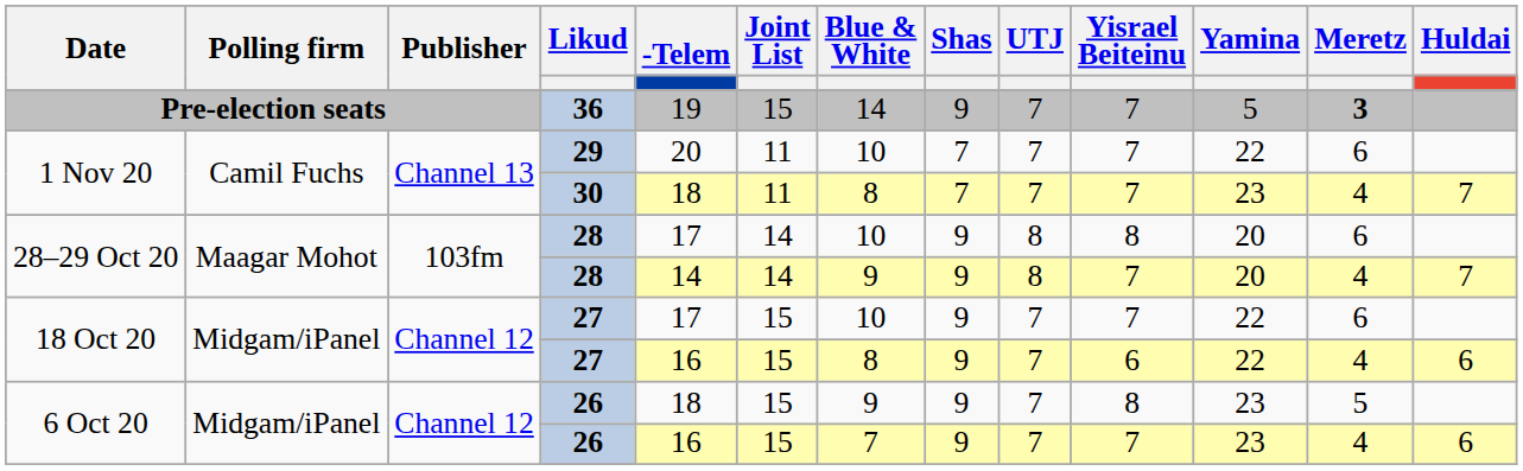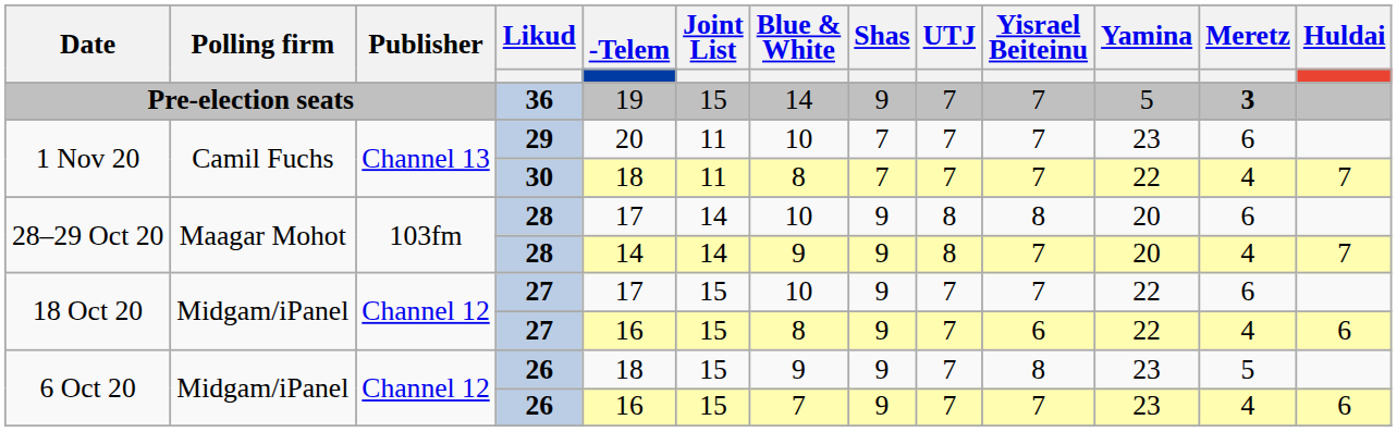 <table class="wikitable sortable" style=text-align:center;font-size:90%;line-height:13px>
 <tr>
 <th rowspan=2>Date</th>
 <th rowspan=2>Polling firm</th>
 <th rowspan=2>Publisher</th>
 <th><a href='#'>Likud</a></th>
 <th><a href='#'><br>-Telem</a></th>
 <th><a href='#'>Joint<br>List</a></th>
 <th><a href='#'>Blue &<br>White</a></th>
 <th><a href='#'>Shas</a></th>
 <th><a href='#'>UTJ</a></th>
 <th><a href='#'>Yisrael<br>Beiteinu</a></th>
 <th><a href='#'>Yamina</a></th>
 <th><a href='#'>Meretz</a></th>
 <th><a href='#'>Huldai</a></th>
 </tr>
 <tr>
 <th style=background:></th>
 <th style=background:#003BA3></th>
 <th style=background:></th>
 <th style=background:></th>
 <th style=background:></th>
 <th style=background:></th>
 <th style=background:></th>
 <th style=background:></th>
 <th style=background:></th>
 <th style=background:#EB4331></th>
 </tr>
 <tr style=background:silver>
 <td colspan=3><strong>Pre-election seats</strong></td>
 <td style=background:#BBCDE4><strong>36</strong>	</td>
 <td>19					</td>
 <td>15					</td>
 <td>14					</td>
 <td>9					</td>
 <td>7					</td>
 <td>7					</td>
 <td>5					</td>
 <td><strong>3					</strong></td>
 <td>				</td>
 </tr>
 <tr>
 <td rowspan=2 data-sort-value=2020-11-01>1 Nov 20</td>
 <td rowspan=2>Camil Fuchs</td>
 <td rowspan=2><a href='#'>Channel 13</a></td>
 <td style=background:#BBCDE4><strong>29</strong>	</td>
 <td>20					</td>
 <td>11					</td>
 <td>10					</td>
 <td>7					</td>
 <td>7					</td>
 <td>7					</td>
-<td>22					</td>
+<td>23					</td>
 <td>6					</td>
 <td>				</td>
 </tr>
 <tr style=background:#fffdb0>
 <td style=background:#BBCDE4><strong>30</strong>	</td>
 <td>18					</td>
 <td>11					</td>
 <td>8					</td>
 <td>7					</td>
 <td>7					</td>
 <td>7					</td>
-<td>23					</td>
+<td>22					</td>
 <td>4					</td>
 <td>7					</td>
 </tr>
 <tr>
 <td rowspan=2 data-sort-value=2020-10-29>28–29 Oct 20</td>
 <td rowspan=2>Maagar Mohot</td>
 <td rowspan=2>103fm</td>
 <td style=background:#BBCDE4><strong>28</strong>	</td>
 <td>17					</td>
 <td>14					</td>
 <td>10					</td>
 <td>9					</td>
 <td>8					</td>
 <td>8					</td>
 <td>20					</td>
 <td>6					</td>
 <td>				</td>
 </tr>
 <tr style=background:#fffdb0>
 <td style=background:#BBCDE4><strong>28</strong>	</td>
 <td>14					</td>
 <td>14					</td>
 <td>9					</td>
 <td>9					</td>
 <td>8					</td>
 <td>7					</td>
 <td>20					</td>
 <td>4					</td>
 <td>7					</td>
 </tr>
 <tr>
 <td rowspan=2 data-sort-value=2020-10-18>18 Oct 20</td>
 <td rowspan=2>Midgam/iPanel</td>
 <td rowspan=2><a href='#'>Channel 12</a></td>
 <td style=background:#BBCDE4><strong>27</strong>	</td>
 <td>17					</td>
 <td>15					</td>
 <td>10					</td>
 <td>9					</td>
 <td>7					</td>
 <td>7					</td>
 <td>22					</td>
 <td>6					</td>
 <td>				</td>
 </tr>
 <tr style=background:#fffdb0>
 <td style=background:#BBCDE4><strong>27</strong>	</td>
 <td>16					</td>
 <td>15					</td>
 <td>8					</td>
 <td>9					</td>
 <td>7					</td>
 <td>6					</td>
 <td>22					</td>
 <td>4					</td>
 <td>6					</td>
 </tr>
 <tr>
 <td rowspan=2 data-sort-value=2020-10-06>6 Oct 20</td>
 <td rowspan=2>Midgam/iPanel</td>
 <td rowspan=2><a href='#'>Channel 12</a></td>
 <td style=background:#BBCDE4><strong>26</strong>	</td>
 <td>18					</td>
 <td>15					</td>
 <td>9					</td>
 <td>9					</td>
 <td>7					</td>
 <td>8					</td>
 <td>23					</td>
 <td>5					</td>
 <td>				</td>
 </tr>
 <tr style=background:#fffdb0>
 <td style=background:#BBCDE4><strong>26</strong>	</td>
 <td>16					</td>
 <td>15					</td>
 <td>7					</td>
 <td>9					</td>
 <td>7					</td>
 <td>7					</td>
 <td>23					</td>
 <td>4					</td>
 <td>6					</td>
 </tr>
 </table>
